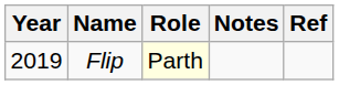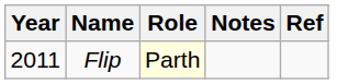 <table class="wikitable" style="text-align:center;">
 <tr>
 <th>Year</th>
 <th>Name</th>
 <th>Role</th>
 <th>Notes</th>
 <th>Ref</th>
 </tr>
 <tr>
-<td>2019</td>
+<td>2011</td>
 <td><em>Flip</em></td>
 <td style="background: lightyellow;">Parth</td>
 <td></td>
 <td></td>
 </tr>
 </table>
